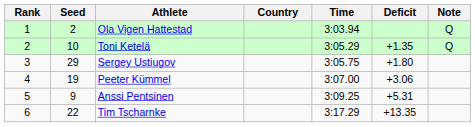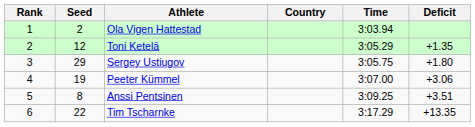 <table class="wikitable sortable" style="text-align:center" width=80%>
 <tr>
 <th>Rank</th>
 <th>Seed</th>
 <th>Athlete</th>
 <th>Country</th>
 <th>Time</th>
 <th>Deficit</th>
-<th>Note</th>
 </tr>
 <tr bgcolor=ccffcc>
 <td>1</td>
 <td>2</td>
 <td align=left><a href='#'>Ola Vigen Hattestad</a></td>
 <td align=left></td>
 <td>3:03.94</td>
 <td></td>
-<td>Q</td>
 </tr>
 <tr bgcolor=ccffcc>
 <td>2</td>
-<td>10</td>
+<td>12</td>
 <td align=left><a href='#'>Toni Ketelä</a></td>
 <td align=left></td>
 <td>3:05.29</td>
 <td>+1.35</td>
-<td>Q</td>
 </tr>
 <tr>
 <td>3</td>
 <td>29</td>
 <td align=left><a href='#'>Sergey Ustiugov</a></td>
 <td align=left></td>
 <td>3:05.75</td>
 <td>+1.80</td>
-<td></td>
 </tr>
 <tr>
 <td>4</td>
 <td>19</td>
 <td align=left><a href='#'>Peeter Kümmel</a></td>
 <td align=left></td>
 <td>3:07.00</td>
 <td>+3.06</td>
-<td></td>
 </tr>
 <tr>
 <td>5</td>
-<td>9</td>
+<td>8</td>
 <td align=left><a href='#'>Anssi Pentsinen</a></td>
 <td align=left></td>
 <td>3:09.25</td>
-<td>+5.31</td>
-<td></td>
+<td>+3.51</td>
 </tr>
 <tr>
 <td>6</td>
 <td>22</td>
 <td align=left><a href='#'>Tim Tscharnke</a></td>
 <td align=left></td>
 <td>3:17.29</td>
 <td>+13.35</td>
-<td></td>
 </tr>
 </table>
